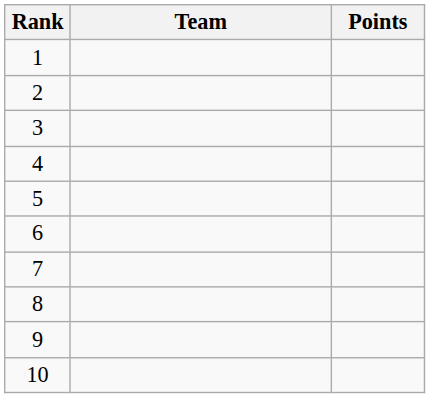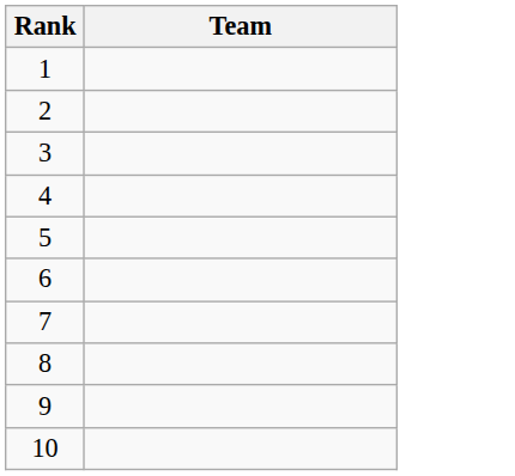 <table class="wikitable" style="text-align:center">
 <tr>
 <th width=40>Rank</th>
 <th width=180>Team</th>
-<th width=60>Points</th>
 </tr>
 <tr>
 <td>1</td>
 <td align=left></td>
-<td></td>
 </tr>
 <tr>
 <td>2</td>
 <td align=left></td>
-<td></td>
 </tr>
 <tr>
 <td>3</td>
 <td align=left></td>
-<td></td>
 </tr>
 <tr>
 <td>4</td>
 <td align=left></td>
-<td></td>
 </tr>
 <tr>
 <td>5</td>
 <td align=left></td>
-<td></td>
 </tr>
 <tr>
 <td>6</td>
 <td align=left></td>
-<td></td>
 </tr>
 <tr>
 <td>7</td>
 <td align=left></td>
-<td></td>
 </tr>
 <tr>
 <td>8</td>
 <td align=left></td>
-<td></td>
 </tr>
 <tr>
 <td>9</td>
 <td align=left></td>
-<td></td>
 </tr>
 <tr>
 <td>10</td>
 <td align=left></td>
-<td></td>
 </tr>
 </table>
